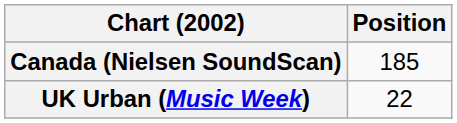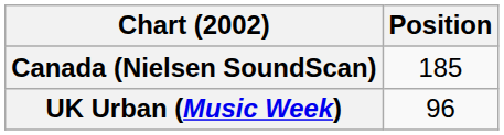 <table class="wikitable plainrowheaders" style="text-align:center">
 <tr>
 <th>Chart (2002)</th>
 <th>Position</th>
 </tr>
 <tr>
 <th scope="row">Canada (Nielsen SoundScan)</th>
 <td>185</td>
 </tr>
 <tr>
 <th scope="row">UK Urban (<em><a href='#'>Music Week</a></em>)</th>
-<td>22</td>
+<td>96</td>
 </tr>
 </table>
